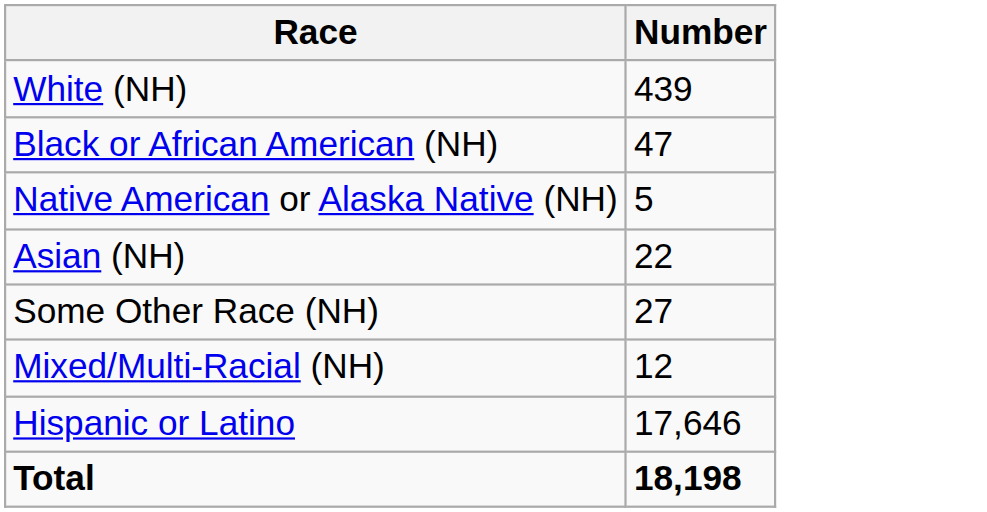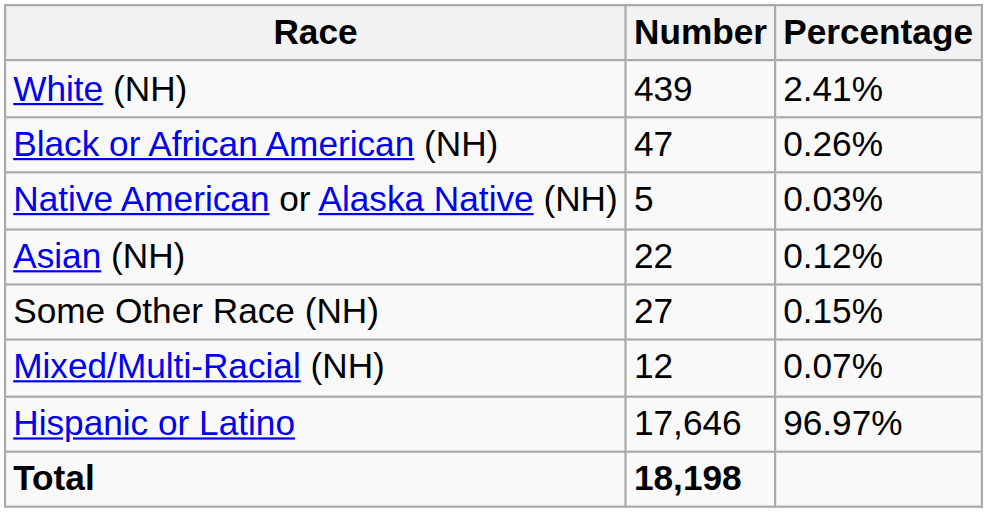 <table class="wikitable">
 <tr>
 <th>Race</th>
 <th>Number</th>
+<th>Percentage</th>
 </tr>
 <tr>
 <td><a href='#'>White</a> (NH)</td>
 <td>439</td>
+<td>2.41%</td>
 </tr>
 <tr>
 <td><a href='#'>Black or African American</a> (NH)</td>
 <td>47</td>
+<td>0.26%</td>
 </tr>
 <tr>
 <td><a href='#'>Native American</a> or <a href='#'>Alaska Native</a> (NH)</td>
 <td>5</td>
+<td>0.03%</td>
 </tr>
 <tr>
 <td><a href='#'>Asian</a> (NH)</td>
 <td>22</td>
+<td>0.12%</td>
 </tr>
 <tr>
 <td>Some Other Race (NH)</td>
 <td>27</td>
+<td>0.15%</td>
 </tr>
 <tr>
 <td><a href='#'>Mixed/Multi-Racial</a> (NH)</td>
 <td>12</td>
+<td>0.07%</td>
 </tr>
 <tr>
 <td><a href='#'>Hispanic or Latino</a></td>
 <td>17,646</td>
+<td>96.97%</td>
 </tr>
 <tr>
 <td><strong>Total</strong></td>
 <td><strong>18,198</strong></td>
+<td></td>
 </tr>
 </table>
